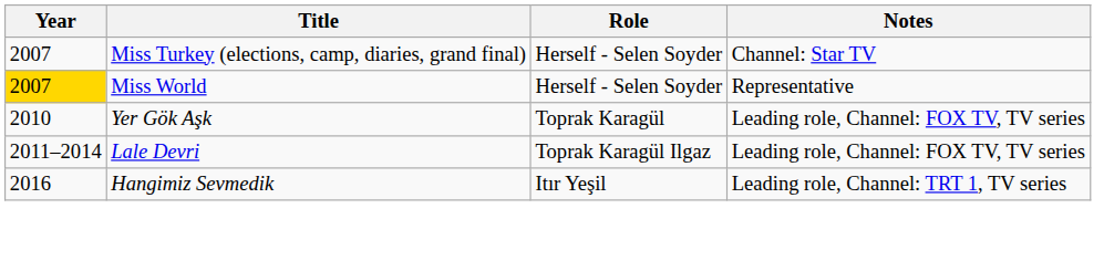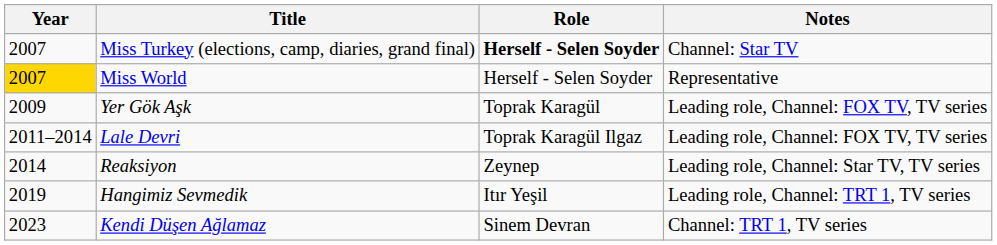 <table class="wikitable">
 <tr>
 <th>Year</th>
 <th>Title</th>
 <th>Role</th>
 <th>Notes</th>
 </tr>
 <tr>
 <td> 2007</td>
 <td><a href='#'>Miss Turkey</a> (elections, camp, diaries, grand final)</td>
-<td>Herself - Selen Soyder</td>
+<td><strong>Herself - Selen Soyder</strong></td>
 <td>Channel: <a href='#'>Star TV</a></td>
 </tr>
 <tr>
 <td style="background: gold;"> 2007</td>
 <td><a href='#'>Miss World</a></td>
 <td>Herself - Selen Soyder</td>
 <td>Representative</td>
 </tr>
 <tr>
-<td> 2010</td>
+<td> 2009</td>
 <td><em>Yer Gök Aşk</em></td>
 <td>Toprak Karagül</td>
 <td>Leading role, Channel: <a href='#'>FOX TV</a>, TV series</td>
 </tr>
 <tr>
 <td> 2011–2014</td>
 <td><em><a href='#'>Lale Devri</a></em></td>
 <td>Toprak Karagül Ilgaz</td>
 <td>Leading role, Channel: FOX TV, TV series</td>
 </tr>
 <tr>
-<td> 2016</td>
+<td> 2014</td>
+<td><em>Reaksiyon</em></td>
+<td>Zeynep</td>
+<td>Leading role, Channel: Star TV, TV series</td>
+</tr>
+<tr>
+<td> 2019</td>
 <td><em>Hangimiz Sevmedik</em></td>
 <td>Itır Yeşil</td>
 <td>Leading role, Channel: <a href='#'>TRT 1</a>, TV series</td>
 </tr>
+<tr>
+<td> 2023</td>
+<td><em><a href='#'>Kendi Düşen Ağlamaz</a></em></td>
+<td>Sinem Devran</td>
+<td>Channel: <a href='#'>TRT 1</a>, TV series</td>
+</tr>
 </table>
